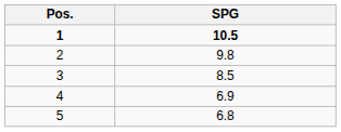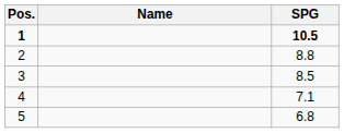 <table class="wikitable">
 <tr>
 <th style="width:10%;">Pos.</th>
+<th>Name</th>
 <th style="width:20%;">SPG</th>
 </tr>
 <tr>
 <td align=center><strong>1</strong></td>
+<td><strong></strong></td>
 <td align=center><strong>10.5</strong></td>
 </tr>
 <tr>
 <td align=center>2</td>
-<td align=center>9.8</td>
+<td></td>
+<td align=center>8.8</td>
 </tr>
 <tr>
 <td align=center>3</td>
+<td></td>
 <td align=center>8.5</td>
 </tr>
 <tr>
 <td align=center>4</td>
-<td align=center>6.9</td>
+<td></td>
+<td align=center>7.1</td>
 </tr>
 <tr>
 <td align=center>5</td>
+<td></td>
 <td align=center>6.8</td>
 </tr>
 </table>
